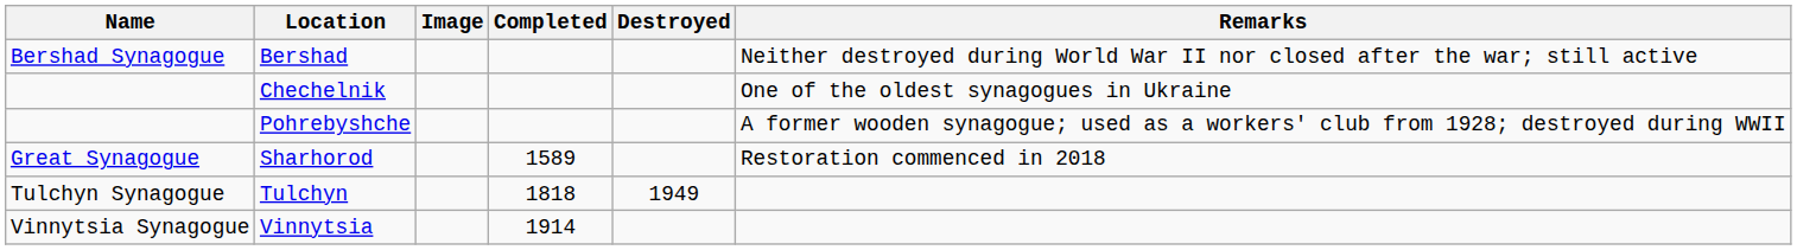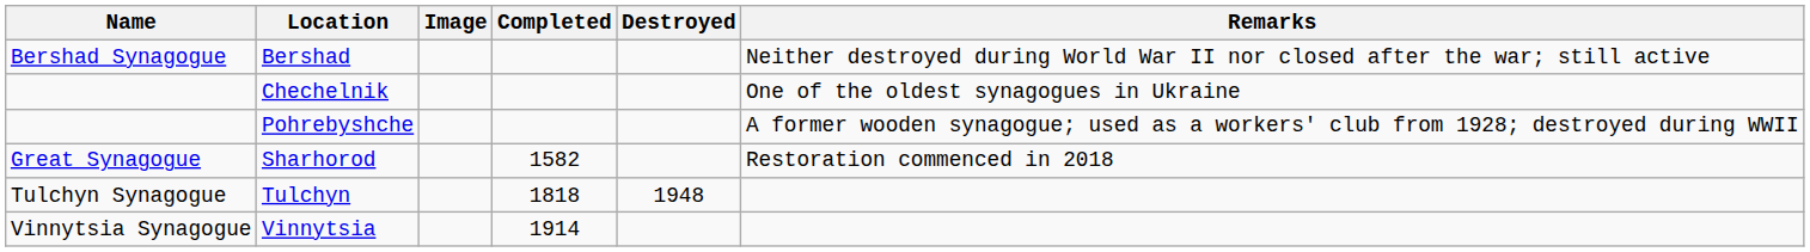 <table class="wikitable sortable">
 <tr>
 <th>Name</th>
 <th>Location</th>
 <th class="unsortable">Image</th>
 <th>Completed</th>
 <th>Destroyed</th>
 <th class="unsortable">Remarks</th>
 </tr>
 <tr>
 <td><a href='#'>Bershad Synagogue</a></td>
 <td><a href='#'>Bershad</a></td>
 <td></td>
 <td align=center></td>
 <td align=center></td>
 <td>Neither destroyed during World War II nor closed after the war; still active</td>
 </tr>
 <tr>
 <td></td>
 <td><a href='#'>Chechelnik</a></td>
 <td></td>
 <td align=center></td>
 <td align=center></td>
 <td>One of the oldest synagogues in Ukraine</td>
 </tr>
 <tr>
 <td></td>
 <td><a href='#'>Pohrebyshche</a></td>
 <td></td>
 <td align=center></td>
 <td align=center></td>
 <td>A former wooden synagogue; used as a workers' club from 1928; destroyed during WWII</td>
 </tr>
 <tr>
 <td><a href='#'>Great Synagogue</a></td>
 <td><a href='#'>Sharhorod</a></td>
 <td></td>
-<td align=center>1589</td>
+<td align=center>1582</td>
 <td align=center></td>
 <td>Restoration commenced in 2018</td>
 </tr>
 <tr>
 <td>Tulchyn Synagogue</td>
 <td><a href='#'>Tulchyn</a></td>
 <td></td>
 <td align=center>1818</td>
-<td align=center>1949</td>
+<td align=center>1948</td>
 <td></td>
 </tr>
 <tr>
 <td>Vinnytsia Synagogue</td>
 <td><a href='#'>Vinnytsia</a></td>
 <td></td>
 <td align=center>1914</td>
 <td align=center></td>
 <td></td>
 </tr>
 </table>
